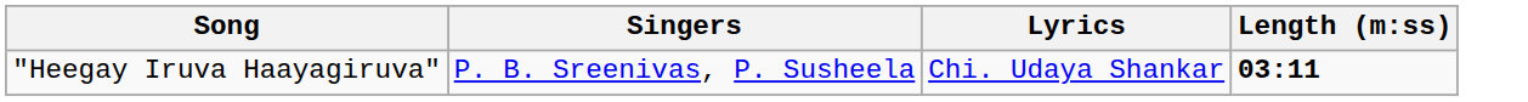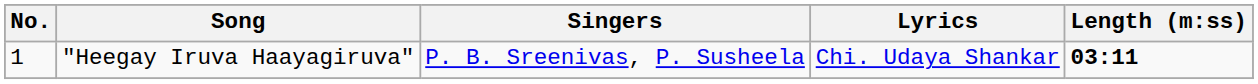 <table class="wikitable" style="font-size:95%;">
 <tr>
+<th>No.</th>
 <th>Song</th>
 <th>Singers</th>
 <th>Lyrics</th>
 <th>Length (m:ss)</th>
 </tr>
 <tr>
+<td>1</td>
 <td>"Heegay Iruva Haayagiruva"</td>
 <td><a href='#'>P. B. Sreenivas</a>, <a href='#'>P. Susheela</a></td>
 <td><a href='#'>Chi. Udaya Shankar</a></td>
 <td><strong>03:11</strong></td>
 </tr>
 </table>
